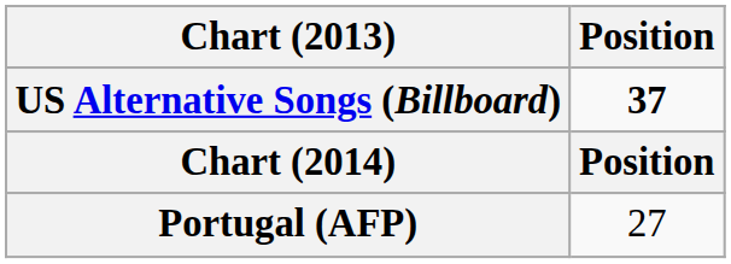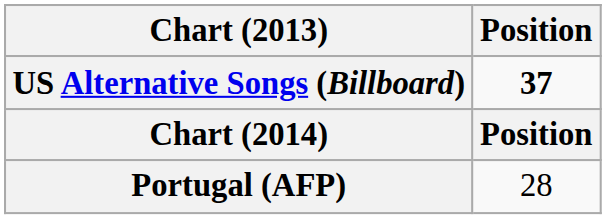 <table class="wikitable sortable plainrowheaders" style="text-align:center">
 <tr>
 <th scope="col">Chart (2013)</th>
 <th scope="col">Position</th>
 </tr>
 <tr>
 <th scope="row">US <a href='#'>Alternative Songs</a> (<em>Billboard</em>)</th>
 <td><strong>37</strong></td>
 </tr>
 <tr>
 <th scope="col">Chart (2014)</th>
 <th scope="col">Position</th>
 </tr>
 <tr>
 <th scope="row">Portugal (AFP)</th>
-<td>27</td>
+<td>28</td>
 </tr>
 </table>
